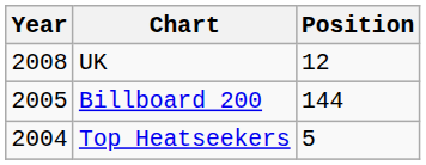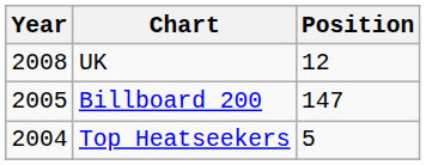 <table class="wikitable">
 <tr>
 <th>Year</th>
 <th>Chart</th>
 <th>Position</th>
 </tr>
 <tr>
 <td>2008</td>
 <td>UK</td>
 <td>12</td>
 </tr>
 <tr>
 <td>2005</td>
 <td><a href='#'>Billboard 200</a></td>
-<td>144</td>
+<td>147</td>
 </tr>
 <tr>
 <td>2004</td>
 <td><a href='#'>Top Heatseekers</a></td>
 <td>5</td>
 </tr>
 </table>
